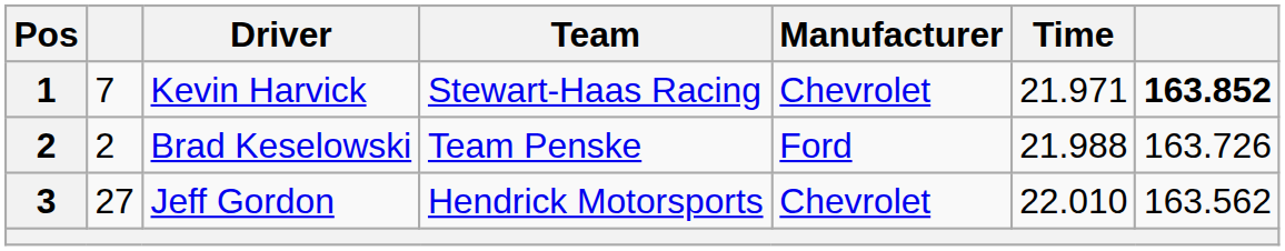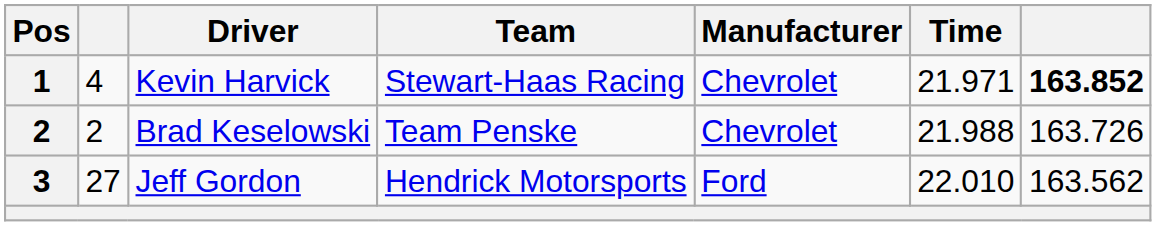 <table class="wikitable" style="font-size:95%">
 <tr>
 <th>Pos</th>
 <th></th>
 <th>Driver</th>
 <th>Team</th>
 <th>Manufacturer</th>
 <th>Time</th>
 <th></th>
 </tr>
 <tr>
 <th>1</th>
-<td>7</td>
+<td>4</td>
 <td><a href='#'>Kevin Harvick</a></td>
 <td><a href='#'>Stewart-Haas Racing</a></td>
 <td><a href='#'>Chevrolet</a></td>
 <td>21.971</td>
 <td><strong>163.852</strong></td>
 </tr>
 <tr>
 <th>2</th>
 <td>2</td>
 <td><a href='#'>Brad Keselowski</a></td>
 <td><a href='#'>Team Penske</a></td>
-<td><a href='#'>Ford</a></td>
+<td><a href='#'>Chevrolet</a></td>
 <td>21.988</td>
 <td>163.726</td>
 </tr>
 <tr>
 <th>3</th>
 <td>27</td>
 <td><a href='#'>Jeff Gordon</a></td>
 <td><a href='#'>Hendrick Motorsports</a></td>
-<td><a href='#'>Chevrolet</a></td>
+<td><a href='#'>Ford</a></td>
 <td>22.010</td>
 <td>163.562</td>
 </tr>
 <tr>
 <th colspan="7"></th>
 </tr>
 </table>
